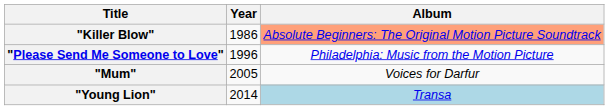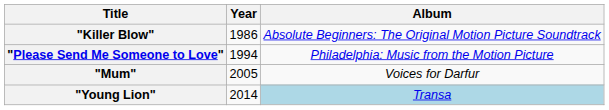 <table class="wikitable plainrowheaders" style="text-align:center">
 <tr>
 <th scope="col">Title</th>
 <th scope="col">Year</th>
 <th scope="col">Album</th>
 </tr>
 <tr>
 <th scope="row">"Killer Blow"</th>
 <td>1986</td>
-<td style="background: lightsalmon;"><em><a href='#'>Absolute Beginners: The Original Motion Picture Soundtrack</a></em></td>
+<td><em><a href='#'>Absolute Beginners: The Original Motion Picture Soundtrack</a></em></td>
 </tr>
 <tr>
 <th scope="row">"<a href='#'>Please Send Me Someone to Love</a>"</th>
-<td>1996</td>
+<td>1994</td>
 <td><em><a href='#'>Philadelphia: Music from the Motion Picture</a></em></td>
 </tr>
 <tr>
 <th scope="row">"Mum"</th>
 <td>2005</td>
 <td><em>Voices for Darfur</em></td>
 </tr>
 <tr>
 <th scope="row">"Young Lion"</th>
 <td>2014</td>
 <td style="background: lightblue;"><em><a href='#'>Transa</a></em></td>
 </tr>
 </table>
